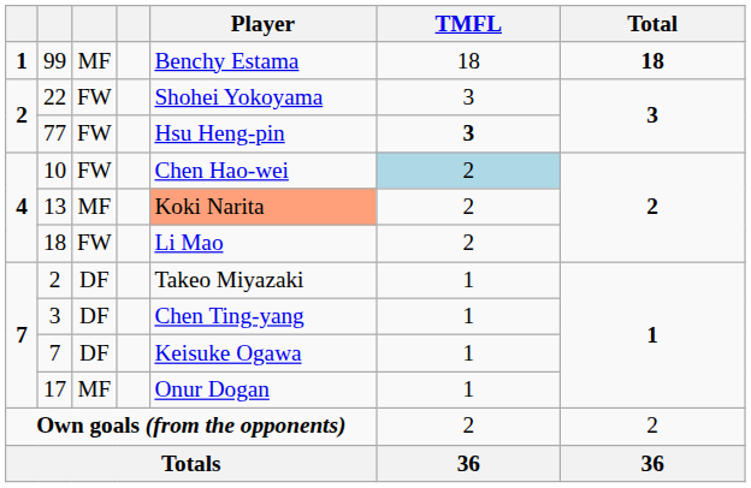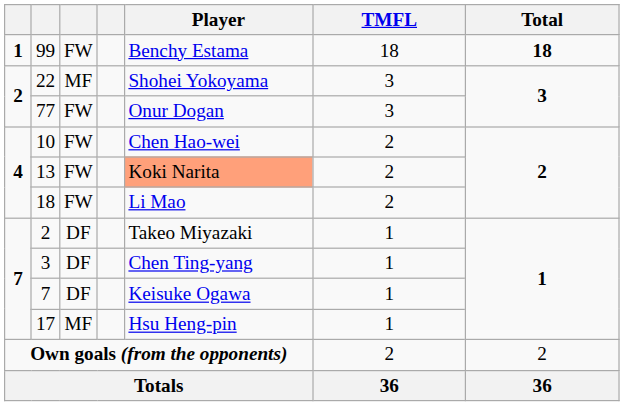 <table class="wikitable" style="text-align:center">
 <tr>
 <th width=15></th>
 <th width=15></th>
 <th width=15></th>
 <th width=15></th>
 <th width=150>Player</th>
 <th width=120><a href='#'>TMFL</a></th>
 <th width=120>Total</th>
 </tr>
 <tr>
 <td><strong>1</strong></td>
 <td>99</td>
-<td>MF</td>
+<td>FW</td>
 <td></td>
 <td align=left><a href='#'>Benchy Estama</a></td>
 <td>18</td>
 <td><strong>18</strong></td>
 </tr>
 <tr>
 <td rowspan=2><strong>2</strong></td>
 <td>22</td>
-<td>FW</td>
+<td>MF</td>
 <td></td>
 <td align=left><a href='#'>Shohei Yokoyama</a></td>
 <td>3</td>
 <td rowspan=2><strong>3</strong></td>
 </tr>
 <tr>
 <td>77</td>
 <td>FW</td>
 <td></td>
-<td align=left><a href='#'>Hsu Heng-pin</a></td>
-<td><strong>3</strong></td>
+<td align=left><a href='#'>Onur Dogan</a></td>
+<td>3</td>
 </tr>
 <tr>
 <td rowspan=3><strong>4</strong></td>
 <td>10</td>
 <td>FW</td>
 <td></td>
 <td align=left><a href='#'>Chen Hao-wei</a></td>
-<td style="background: lightblue;">2</td>
+<td>2</td>
 <td rowspan=3><strong>2</strong></td>
 </tr>
 <tr>
 <td>13</td>
-<td>MF</td>
+<td>FW</td>
 <td></td>
 <td align=left style="background: lightsalmon;">Koki Narita</td>
 <td>2</td>
 </tr>
 <tr>
 <td>18</td>
 <td>FW</td>
 <td></td>
 <td align=left><a href='#'>Li Mao</a></td>
 <td>2</td>
 </tr>
 <tr>
 <td rowspan=4><strong>7</strong></td>
 <td>2</td>
 <td>DF</td>
 <td></td>
 <td align=left>Takeo Miyazaki</td>
 <td>1</td>
 <td rowspan=4><strong>1</strong></td>
 </tr>
 <tr>
 <td>3</td>
 <td>DF</td>
 <td></td>
 <td align=left><a href='#'>Chen Ting-yang</a></td>
 <td>1</td>
 </tr>
 <tr>
 <td>7</td>
 <td>DF</td>
 <td></td>
 <td align=left><a href='#'>Keisuke Ogawa</a></td>
 <td>1</td>
 </tr>
 <tr>
 <td>17</td>
 <td>MF</td>
 <td></td>
-<td align=left><a href='#'>Onur Dogan</a></td>
+<td align=left><a href='#'>Hsu Heng-pin</a></td>
 <td>1</td>
 </tr>
 <tr>
 <td colspan=5><strong>Own goals <em>(from the opponents)<strong><em></td>
 <td>2</td>
 <td></strong>2<strong></td>
 </tr>
 <tr>
 <th colspan=5></strong>Totals<strong></th>
 <th></strong>36<strong></th>
 <th></strong>36<strong></th>
 </tr>
 </table>
